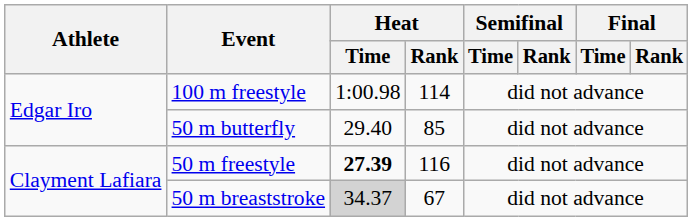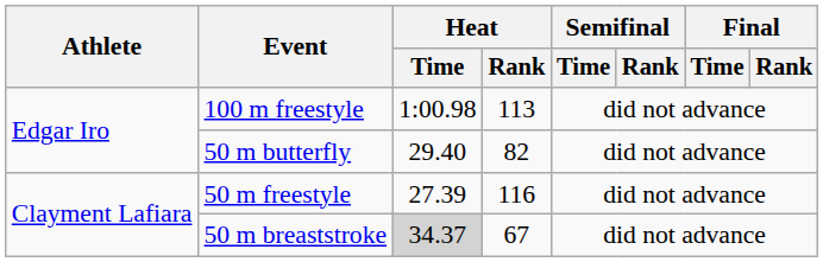 <table class="wikitable" style="text-align:center; font-size:90%">
 <tr>
 <th rowspan="2">Athlete</th>
 <th rowspan="2">Event</th>
 <th colspan="2">Heat</th>
 <th colspan="2">Semifinal</th>
 <th colspan="2">Final</th>
 </tr>
 <tr style="font-size:95%">
 <th>Time</th>
 <th>Rank</th>
 <th>Time</th>
 <th>Rank</th>
 <th>Time</th>
 <th>Rank</th>
 </tr>
 <tr>
 <td align=left rowspan=2><a href='#'>Edgar Iro</a></td>
 <td align=left><a href='#'>100 m freestyle</a></td>
 <td>1:00.98</td>
-<td>114</td>
+<td>113</td>
 <td colspan=4>did not advance</td>
 </tr>
 <tr>
 <td align=left><a href='#'>50 m butterfly</a></td>
 <td>29.40</td>
-<td>85</td>
+<td>82</td>
 <td colspan=4>did not advance</td>
 </tr>
 <tr>
 <td align=left rowspan=2><a href='#'>Clayment Lafiara</a></td>
 <td align=left><a href='#'>50 m freestyle</a></td>
-<td><strong>27.39</strong></td>
+<td>27.39</td>
 <td>116</td>
 <td colspan=4>did not advance</td>
 </tr>
 <tr>
 <td align=left><a href='#'>50 m breaststroke</a></td>
 <td style="background: lightgrey;">34.37</td>
 <td>67</td>
 <td colspan=4>did not advance</td>
 </tr>
 </table>
